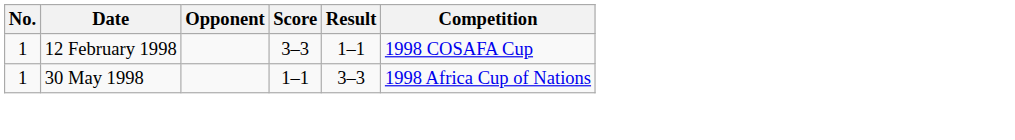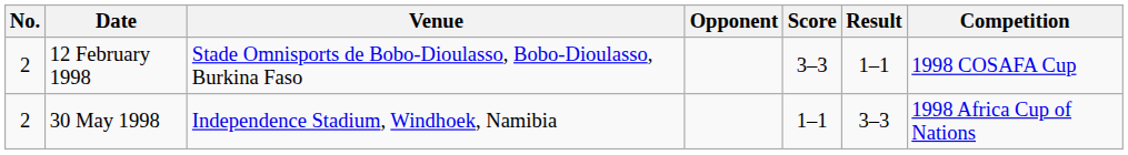 <table class="wikitable sortable">
 <tr>
 <th scope="col">No.</th>
 <th scope="col">Date</th>
+<th scope="col">Venue</th>
 <th scope="col">Opponent</th>
 <th scope="col">Score</th>
 <th scope="col">Result</th>
 <th scope="col">Competition</th>
 </tr>
 <tr>
-<td align="center">1</td>
+<td align="center">2</td>
 <td>12 February 1998</td>
+<td><a href='#'>Stade Omnisports de Bobo-Dioulasso</a>, <a href='#'>Bobo-Dioulasso</a>, Burkina Faso</td>
 <td></td>
 <td align="center">3–3</td>
 <td align="center">1–1</td>
 <td><a href='#'>1998 COSAFA Cup</a></td>
 </tr>
 <tr>
-<td align="center">1</td>
+<td align="center">2</td>
 <td>30 May 1998</td>
+<td><a href='#'>Independence Stadium</a>, <a href='#'>Windhoek</a>, Namibia</td>
 <td></td>
 <td align="center">1–1</td>
 <td align="center">3–3</td>
 <td><a href='#'>1998 Africa Cup of Nations</a></td>
 </tr>
 </table>
